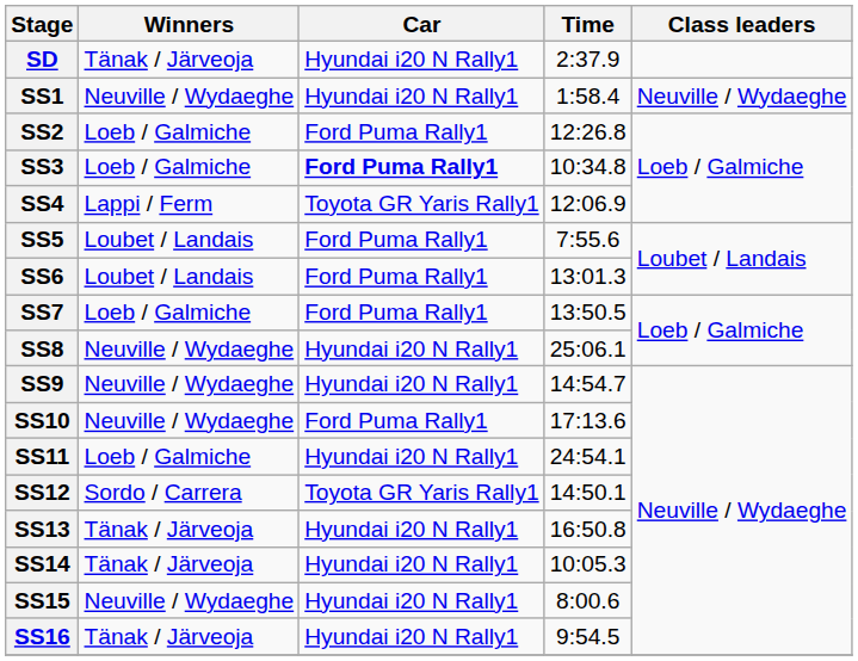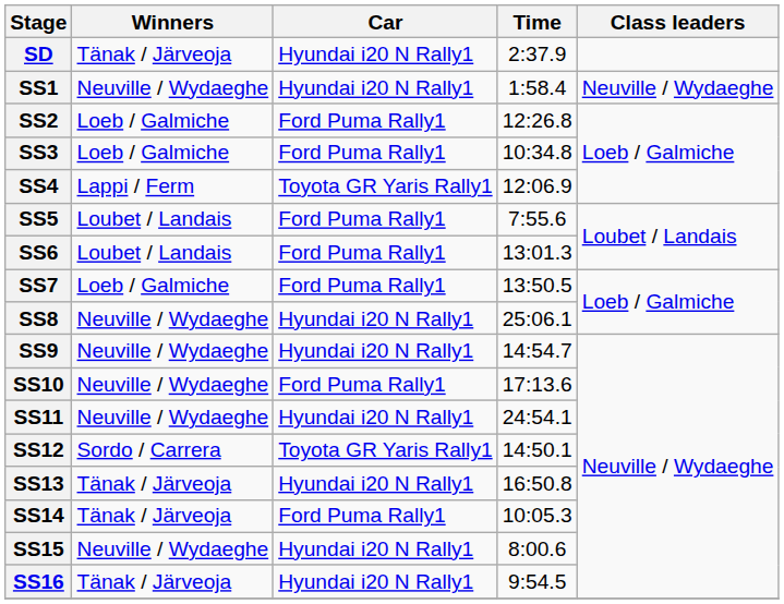 <table class="wikitable" style="font-size:85%">
 <tr>
 <th>Stage</th>
 <th>Winners</th>
 <th>Car</th>
 <th>Time</th>
 <th>Class leaders</th>
 </tr>
 <tr>
 <th><a href='#'>SD</a></th>
 <td><a href='#'>Tänak</a> / <a href='#'>Järveoja</a></td>
 <td><a href='#'>Hyundai i20 N Rally1</a></td>
 <td align="center">2:37.9</td>
 <td></td>
 </tr>
 <tr>
 <th>SS1</th>
 <td><a href='#'>Neuville</a> / <a href='#'>Wydaeghe</a></td>
 <td><a href='#'>Hyundai i20 N Rally1</a></td>
 <td align="center">1:58.4</td>
 <td><a href='#'>Neuville</a> / <a href='#'>Wydaeghe</a></td>
 </tr>
 <tr>
 <th>SS2</th>
 <td><a href='#'>Loeb</a> / <a href='#'>Galmiche</a></td>
 <td><a href='#'>Ford Puma Rally1</a></td>
 <td align="center">12:26.8</td>
 <td rowspan="3"><a href='#'>Loeb</a> / <a href='#'>Galmiche</a></td>
 </tr>
 <tr>
 <th>SS3</th>
 <td><a href='#'>Loeb</a> / <a href='#'>Galmiche</a></td>
-<td><strong><a href='#'>Ford Puma Rally1</a></strong></td>
+<td><a href='#'>Ford Puma Rally1</a></td>
 <td align="center">10:34.8</td>
 </tr>
 <tr>
 <th>SS4</th>
 <td><a href='#'>Lappi</a> / <a href='#'>Ferm</a></td>
 <td><a href='#'>Toyota GR Yaris Rally1</a></td>
 <td align="center">12:06.9</td>
 </tr>
 <tr>
 <th>SS5</th>
 <td><a href='#'>Loubet</a> / <a href='#'>Landais</a></td>
 <td><a href='#'>Ford Puma Rally1</a></td>
 <td align="center">7:55.6</td>
 <td rowspan=2><a href='#'>Loubet</a> / <a href='#'>Landais</a></td>
 </tr>
 <tr>
 <th>SS6</th>
 <td><a href='#'>Loubet</a> / <a href='#'>Landais</a></td>
 <td><a href='#'>Ford Puma Rally1</a></td>
 <td align="center">13:01.3</td>
 </tr>
 <tr>
 <th>SS7</th>
 <td><a href='#'>Loeb</a> / <a href='#'>Galmiche</a></td>
 <td><a href='#'>Ford Puma Rally1</a></td>
 <td align="center">13:50.5</td>
 <td rowspan="2"><a href='#'>Loeb</a> / <a href='#'>Galmiche</a></td>
 </tr>
 <tr>
 <th>SS8</th>
 <td><a href='#'>Neuville</a> / <a href='#'>Wydaeghe</a></td>
 <td><a href='#'>Hyundai i20 N Rally1</a></td>
 <td align="center">25:06.1</td>
 </tr>
 <tr>
 <th>SS9</th>
 <td><a href='#'>Neuville</a> / <a href='#'>Wydaeghe</a></td>
 <td><a href='#'>Hyundai i20 N Rally1</a></td>
 <td align="center">14:54.7</td>
 <td rowspan="8"><a href='#'>Neuville</a> / <a href='#'>Wydaeghe</a></td>
 </tr>
 <tr>
 <th>SS10</th>
 <td><a href='#'>Neuville</a> / <a href='#'>Wydaeghe</a></td>
 <td><a href='#'>Ford Puma Rally1</a></td>
 <td align="center">17:13.6</td>
 </tr>
 <tr>
 <th>SS11</th>
-<td><a href='#'>Loeb</a> / <a href='#'>Galmiche</a></td>
+<td><a href='#'>Neuville</a> / <a href='#'>Wydaeghe</a></td>
 <td><a href='#'>Hyundai i20 N Rally1</a></td>
 <td align="center">24:54.1</td>
 </tr>
 <tr>
 <th>SS12</th>
 <td><a href='#'>Sordo</a> / <a href='#'>Carrera</a></td>
 <td><a href='#'>Toyota GR Yaris Rally1</a></td>
 <td align="center">14:50.1</td>
 </tr>
 <tr>
 <th>SS13</th>
 <td><a href='#'>Tänak</a> / <a href='#'>Järveoja</a></td>
 <td><a href='#'>Hyundai i20 N Rally1</a></td>
 <td align="center">16:50.8</td>
 </tr>
 <tr>
 <th>SS14</th>
 <td><a href='#'>Tänak</a> / <a href='#'>Järveoja</a></td>
-<td><a href='#'>Hyundai i20 N Rally1</a></td>
+<td><a href='#'>Ford Puma Rally1</a></td>
 <td align="center">10:05.3</td>
 </tr>
 <tr>
 <th>SS15</th>
 <td><a href='#'>Neuville</a> / <a href='#'>Wydaeghe</a></td>
 <td><a href='#'>Hyundai i20 N Rally1</a></td>
 <td align="center">8:00.6</td>
 </tr>
 <tr>
 <th><a href='#'>SS16</a></th>
 <td><a href='#'>Tänak</a> / <a href='#'>Järveoja</a></td>
 <td><a href='#'>Hyundai i20 N Rally1</a></td>
 <td align="center">9:54.5</td>
 </tr>
 <tr>
 </tr>
 </table>
